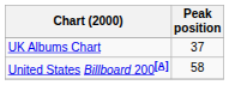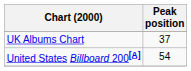 <table class="wikitable sortable" style="text-align:center;">
 <tr>
 <th>Chart (2000)</th>
 <th>Peak<br>position</th>
 </tr>
 <tr>
 </tr>
 <tr>
 </tr>
 <tr>
 <td align="left"><a href='#'>UK Albums Chart</a></td>
 <td>37</td>
 </tr>
 <tr>
 <td align="left"><a href='#'>United States</a> <a href='#'><em>Billboard</em> 200</a><sup><a href='#'><strong>[A]</strong></a></sup></td>
-<td>58</td>
+<td>54</td>
 </tr>
 <tr>
 </tr>
 </table>
